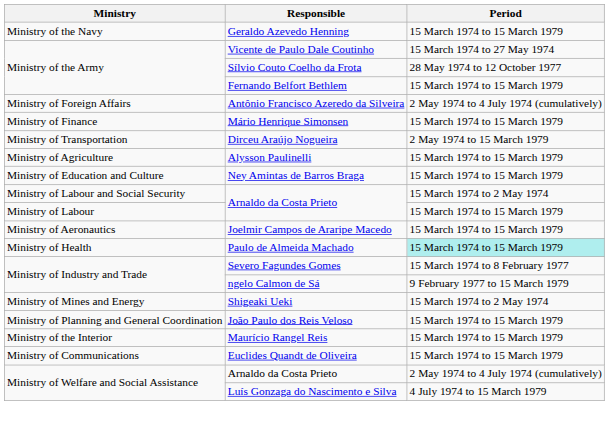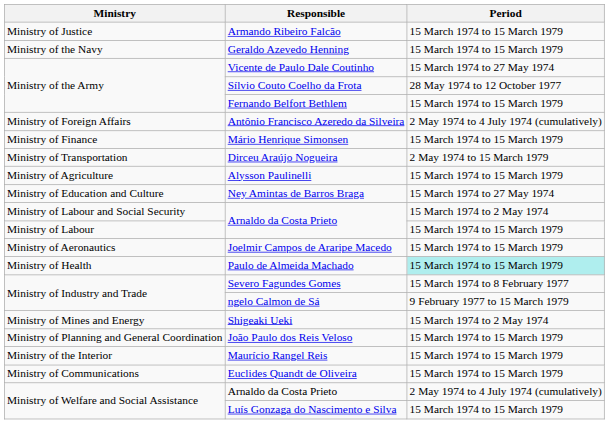 <table class="wikitable">
 <tr>
 <th>Ministry</th>
 <th>Responsible</th>
 <th>Period</th>
+</tr>
+<tr>
+<td>Ministry of Justice</td>
+<td><a href='#'>Armando Ribeiro Falcão</a></td>
+<td>15 March 1974 to 15 March 1979</td>
 </tr>
 <tr>
 <td>Ministry of the Navy</td>
 <td><a href='#'>Geraldo Azevedo Henning</a></td>
 <td>15 March 1974 to 15 March 1979</td>
 </tr>
 <tr>
 <td rowspan="3">Ministry of the Army</td>
 <td><a href='#'>Vicente de Paulo Dale Coutinho</a></td>
 <td>15 March 1974 to 27 May 1974</td>
 </tr>
 <tr>
 <td><a href='#'>Sílvio Couto Coelho da Frota</a></td>
 <td>28 May 1974 to 12 October 1977</td>
 </tr>
 <tr>
 <td><a href='#'>Fernando Belfort Bethlem</a></td>
 <td>15 March 1974 to 15 March 1979</td>
 </tr>
 <tr>
 <td>Ministry of Foreign Affairs</td>
 <td><a href='#'>Antônio Francisco Azeredo da Silveira</a></td>
 <td>2 May 1974 to 4 July 1974 (cumulatively)</td>
 </tr>
 <tr>
 <td>Ministry of Finance</td>
 <td><a href='#'>Mário Henrique Simonsen</a></td>
 <td>15 March 1974 to 15 March 1979</td>
 </tr>
 <tr>
 <td>Ministry of Transportation</td>
 <td><a href='#'>Dirceu Araújo Nogueira</a></td>
 <td>2 May 1974 to 15 March 1979</td>
 </tr>
 <tr>
 <td>Ministry of Agriculture</td>
 <td><a href='#'>Alysson Paulinelli</a></td>
 <td>15 March 1974 to 15 March 1979</td>
 </tr>
 <tr>
 <td>Ministry of Education and Culture</td>
 <td><a href='#'>Ney Amintas de Barros Braga</a></td>
-<td>15 March 1974 to 15 March 1979</td>
+<td>15 March 1974 to 27 May 1974</td>
 </tr>
 <tr>
 <td>Ministry of Labour and Social Security</td>
 <td rowspan="2"><a href='#'>Arnaldo da Costa Prieto</a></td>
 <td>15 March 1974 to 2 May 1974</td>
 </tr>
 <tr>
 <td>Ministry of Labour</td>
 <td>15 March 1974 to 15 March 1979</td>
 </tr>
 <tr>
 <td>Ministry of Aeronautics</td>
 <td><a href='#'>Joelmir Campos de Araripe Macedo</a></td>
 <td>15 March 1974 to 15 March 1979</td>
 </tr>
 <tr>
 <td>Ministry of Health</td>
 <td><a href='#'>Paulo de Almeida Machado</a></td>
 <td style="background: paleturquoise;">15 March 1974 to 15 March 1979</td>
 </tr>
 <tr>
 <td rowspan="2">Ministry of Industry and Trade</td>
 <td><a href='#'>Severo Fagundes Gomes</a></td>
 <td>15 March 1974 to 8 February 1977</td>
 </tr>
 <tr>
 <td><a href='#'>ngelo Calmon de Sá</a></td>
 <td>9 February 1977 to 15 March 1979</td>
 </tr>
 <tr>
 <td>Ministry of Mines and Energy</td>
 <td><a href='#'>Shigeaki Ueki</a></td>
 <td>15 March 1974 to 2 May 1974</td>
 </tr>
 <tr>
 <td>Ministry of Planning and General Coordination</td>
 <td><a href='#'>João Paulo dos Reis Veloso</a></td>
 <td>15 March 1974 to 15 March 1979</td>
 </tr>
 <tr>
 <td>Ministry of the Interior</td>
 <td><a href='#'>Maurício Rangel Reis</a></td>
 <td>15 March 1974 to 15 March 1979</td>
 </tr>
 <tr>
 <td>Ministry of Communications</td>
 <td><a href='#'>Euclides Quandt de Oliveira</a></td>
 <td>15 March 1974 to 15 March 1979</td>
 </tr>
 <tr>
 <td rowspan="2">Ministry of Welfare and Social Assistance</td>
 <td>Arnaldo da Costa Prieto</td>
 <td>2 May 1974 to 4 July 1974 (cumulatively)</td>
 </tr>
 <tr>
 <td><a href='#'>Luís Gonzaga do Nascimento e Silva</a></td>
-<td>4 July 1974 to 15 March 1979</td>
+<td>15 March 1974 to 15 March 1979</td>
 </tr>
 </table>
